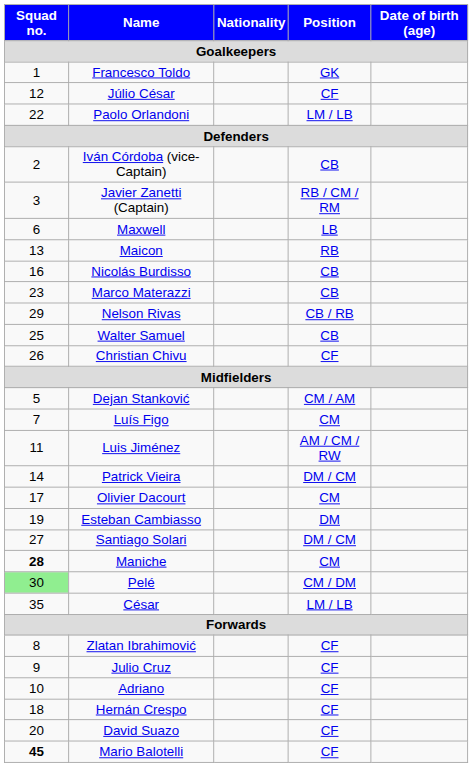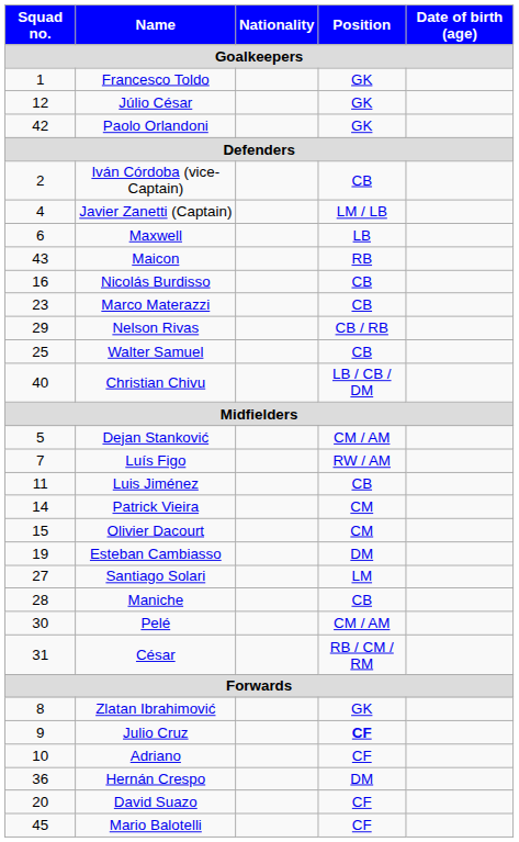 <table class="wikitable" style="text-align:center; font-size:90%; width:80%">
 <tr>
 <th style="background:#0000FF; color:white; text-align:center">Squad no.</th>
 <th style="background:#0000FF; color:white; text-align:center">Name</th>
 <th style="background:#0000FF; color:white; text-align:center">Nationality</th>
 <th style="background:#0000FF; color:white; text-align:center">Position</th>
 <th style="background:#0000FF; color:white; text-align:center">Date of birth (age)</th>
 </tr>
 <tr>
 <th colspan="6" style="background:#dcdcdc; color:black; text-align:center">Goalkeepers</th>
 </tr>
 <tr>
 <td>1</td>
 <td><a href='#'>Francesco Toldo</a></td>
 <td></td>
 <td><a href='#'>GK</a></td>
 <td></td>
 </tr>
 <tr>
 <td>12</td>
 <td><a href='#'>Júlio César</a></td>
 <td></td>
-<td><a href='#'>CF</a></td>
+<td><a href='#'>GK</a></td>
 <td></td>
 </tr>
 <tr>
-<td>22</td>
+<td>42</td>
 <td><a href='#'>Paolo Orlandoni</a></td>
 <td></td>
-<td><a href='#'>LM / LB</a></td>
+<td><a href='#'>GK</a></td>
 <td></td>
 </tr>
 <tr>
 <th colspan="6" style="background:#dcdcdc; color:black; text-align:center">Defenders</th>
 </tr>
 <tr>
 <td>2</td>
 <td><a href='#'>Iván Córdoba</a> (vice-Captain)</td>
 <td></td>
 <td><a href='#'>CB</a></td>
 <td></td>
 </tr>
 <tr>
-<td>3</td>
+<td>4</td>
 <td><a href='#'>Javier Zanetti</a> (Captain)</td>
 <td></td>
-<td><a href='#'>RB / CM / RM</a></td>
+<td><a href='#'>LM / LB</a></td>
 <td></td>
 </tr>
 <tr>
 <td>6</td>
 <td><a href='#'>Maxwell</a></td>
 <td></td>
 <td><a href='#'>LB</a></td>
 <td></td>
 </tr>
 <tr>
-<td>13</td>
+<td>43</td>
 <td><a href='#'>Maicon</a></td>
 <td></td>
 <td><a href='#'>RB</a></td>
 <td></td>
 </tr>
 <tr>
 <td>16</td>
 <td><a href='#'>Nicolás Burdisso</a></td>
 <td></td>
 <td><a href='#'>CB</a></td>
 <td></td>
 </tr>
 <tr>
 <td>23</td>
 <td><a href='#'>Marco Materazzi</a></td>
 <td></td>
 <td><a href='#'>CB</a></td>
 <td></td>
 </tr>
 <tr>
 <td>29</td>
 <td><a href='#'>Nelson Rivas</a></td>
 <td></td>
 <td><a href='#'>CB / RB</a></td>
 <td></td>
 </tr>
 <tr>
 <td>25</td>
 <td><a href='#'>Walter Samuel</a></td>
 <td></td>
 <td><a href='#'>CB</a></td>
 <td></td>
 </tr>
 <tr>
-<td>26</td>
+<td>40</td>
 <td><a href='#'>Christian Chivu</a></td>
 <td></td>
-<td><a href='#'>CF</a></td>
+<td><a href='#'>LB / CB / DM</a></td>
 <td></td>
 </tr>
 <tr>
 <th colspan="6" style="background:#dcdcdc; color:black; text-align:center">Midfielders</th>
 </tr>
 <tr>
 <td>5</td>
 <td><a href='#'>Dejan Stanković</a></td>
 <td></td>
 <td><a href='#'>CM / AM</a></td>
 <td></td>
 </tr>
 <tr>
 <td>7</td>
 <td><a href='#'>Luís Figo</a></td>
 <td></td>
-<td><a href='#'>CM</a></td>
+<td><a href='#'>RW / AM</a></td>
 <td></td>
 </tr>
 <tr>
 <td>11</td>
 <td><a href='#'>Luis Jiménez</a></td>
 <td></td>
-<td><a href='#'>AM / CM / RW</a></td>
+<td><a href='#'>CB</a></td>
 <td></td>
 </tr>
 <tr>
 <td>14</td>
 <td><a href='#'>Patrick Vieira</a></td>
 <td></td>
-<td><a href='#'>DM / CM</a></td>
+<td><a href='#'>CM</a></td>
 <td></td>
 </tr>
 <tr>
-<td>17</td>
+<td>15</td>
 <td><a href='#'>Olivier Dacourt</a></td>
 <td></td>
 <td><a href='#'>CM</a></td>
 <td></td>
 </tr>
 <tr>
 <td>19</td>
 <td><a href='#'>Esteban Cambiasso</a></td>
 <td></td>
 <td><a href='#'>DM</a></td>
 <td></td>
 </tr>
 <tr>
 <td>27</td>
 <td><a href='#'>Santiago Solari</a></td>
 <td></td>
-<td><a href='#'>DM / CM</a></td>
+<td><a href='#'>LM</a></td>
 <td></td>
 </tr>
 <tr>
-<td><strong>28</strong></td>
+<td>28</td>
 <td><a href='#'>Maniche</a></td>
 <td></td>
-<td><a href='#'>CM</a></td>
+<td><a href='#'>CB</a></td>
 <td></td>
 </tr>
 <tr>
-<td style="background: lightgreen;">30</td>
+<td>30</td>
 <td><a href='#'>Pelé</a></td>
 <td></td>
-<td><a href='#'>CM / DM</a></td>
+<td><a href='#'>CM / AM</a></td>
 <td></td>
 </tr>
 <tr>
-<td>35</td>
+<td>31</td>
 <td><a href='#'>César</a></td>
 <td></td>
-<td><a href='#'>LM / LB</a></td>
+<td><a href='#'>RB / CM / RM</a></td>
 <td></td>
 </tr>
 <tr>
 <th colspan="7" style="background:#dcdcdc; color:black; text-align:center">Forwards</th>
 </tr>
 <tr>
 <td>8</td>
 <td><a href='#'>Zlatan Ibrahimović</a></td>
 <td></td>
-<td><a href='#'>CF</a></td>
+<td><a href='#'>GK</a></td>
 <td></td>
 </tr>
 <tr>
 <td>9</td>
 <td><a href='#'>Julio Cruz</a></td>
 <td></td>
-<td><a href='#'>CF</a></td>
+<td><strong><a href='#'>CF</a></strong></td>
 <td></td>
 </tr>
 <tr>
 <td>10</td>
 <td><a href='#'>Adriano</a></td>
 <td></td>
 <td><a href='#'>CF</a></td>
 <td></td>
 </tr>
 <tr>
-<td>18</td>
+<td>36</td>
 <td><a href='#'>Hernán Crespo</a></td>
 <td></td>
-<td><a href='#'>CF</a></td>
+<td><a href='#'>DM</a></td>
 <td></td>
 </tr>
 <tr>
 <td>20</td>
 <td><a href='#'>David Suazo</a></td>
 <td></td>
 <td><a href='#'>CF</a></td>
 <td></td>
 </tr>
 <tr>
-<td><strong>45</strong></td>
+<td>45</td>
 <td><a href='#'>Mario Balotelli</a></td>
 <td></td>
 <td><a href='#'>CF</a></td>
 <td></td>
 </tr>
 </table>
